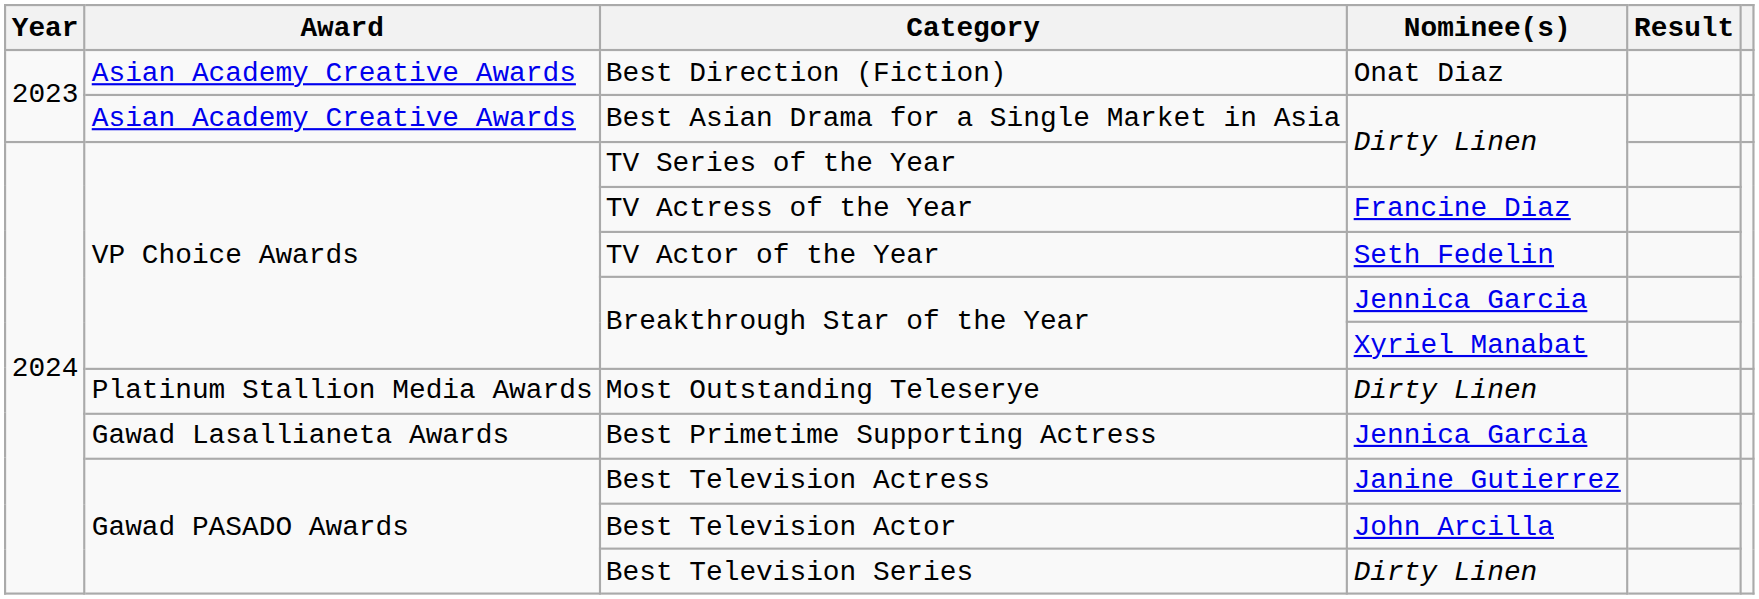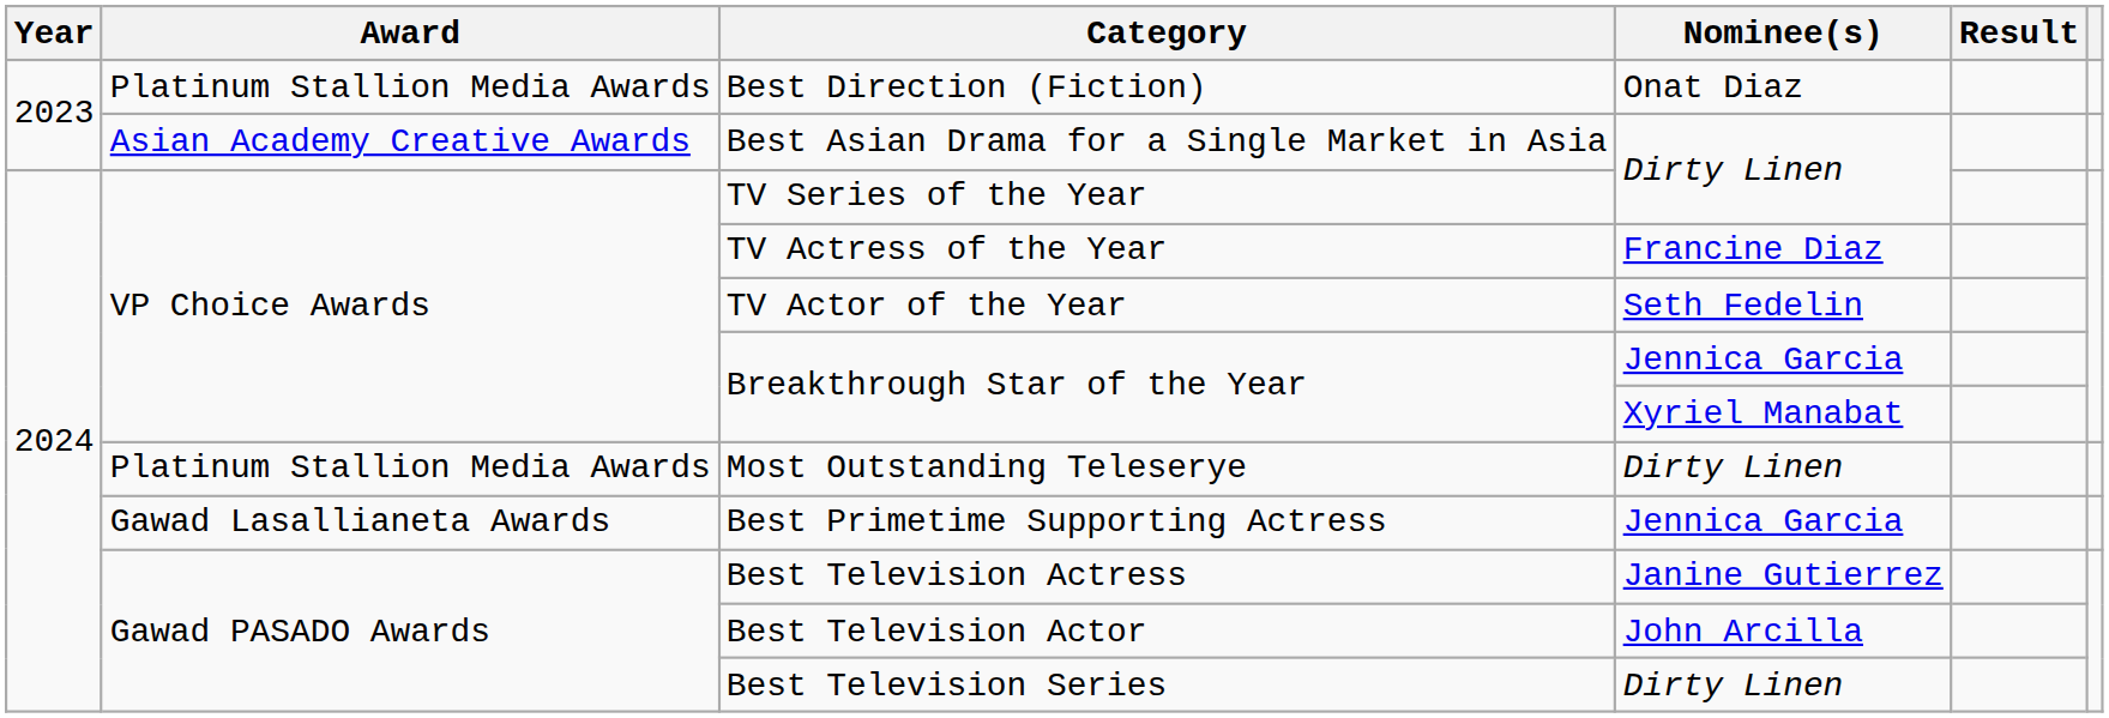 <table class="wikitable sortable">
 <tr>
 <th>Year</th>
 <th>Award</th>
 <th>Category</th>
 <th>Nominee(s)</th>
 <th>Result</th>
 <th></th>
 </tr>
 <tr>
 <td rowspan="2">2023</td>
-<td><a href='#'>Asian Academy Creative Awards</a></td>
+<td>Platinum Stallion Media Awards</td>
 <td>Best Direction (Fiction)</td>
 <td>Onat Diaz</td>
 <td></td>
 <td></td>
 </tr>
 <tr>
 <td><a href='#'>Asian Academy Creative Awards</a></td>
 <td>Best Asian Drama for a Single Market in Asia</td>
 <td rowspan="2"><em>Dirty Linen</em></td>
 <td></td>
 <td></td>
 </tr>
 <tr>
 <td rowspan="10">2024</td>
 <td rowspan="5">VP Choice Awards</td>
 <td>TV Series of the Year</td>
 <td></td>
 <td rowspan="5"></td>
 </tr>
 <tr>
 <td>TV Actress of the Year</td>
 <td><a href='#'>Francine Diaz</a></td>
 <td></td>
 </tr>
 <tr>
 <td>TV Actor of the Year</td>
 <td><a href='#'>Seth Fedelin</a></td>
 <td></td>
 </tr>
 <tr>
 <td rowspan="2">Breakthrough Star of the Year</td>
 <td><a href='#'>Jennica Garcia</a></td>
 <td></td>
 </tr>
 <tr>
 <td><a href='#'>Xyriel Manabat</a></td>
 <td></td>
 </tr>
 <tr>
 <td>Platinum Stallion Media Awards</td>
 <td>Most Outstanding Teleserye</td>
 <td><em>Dirty Linen</em></td>
 <td></td>
 <td></td>
 </tr>
 <tr>
 <td>Gawad Lasallianeta Awards</td>
 <td>Best Primetime Supporting Actress</td>
 <td><a href='#'>Jennica Garcia</a></td>
 <td></td>
 <td></td>
 </tr>
 <tr>
 <td rowspan="3">Gawad PASADO Awards</td>
 <td>Best Television Actress</td>
 <td><a href='#'>Janine Gutierrez</a></td>
 <td></td>
 <td rowspan="3"></td>
 </tr>
 <tr>
 <td>Best Television Actor</td>
 <td><a href='#'>John Arcilla</a></td>
 <td></td>
 </tr>
 <tr>
 <td>Best Television Series</td>
 <td><em>Dirty Linen</em></td>
 <td></td>
 </tr>
 </table>
